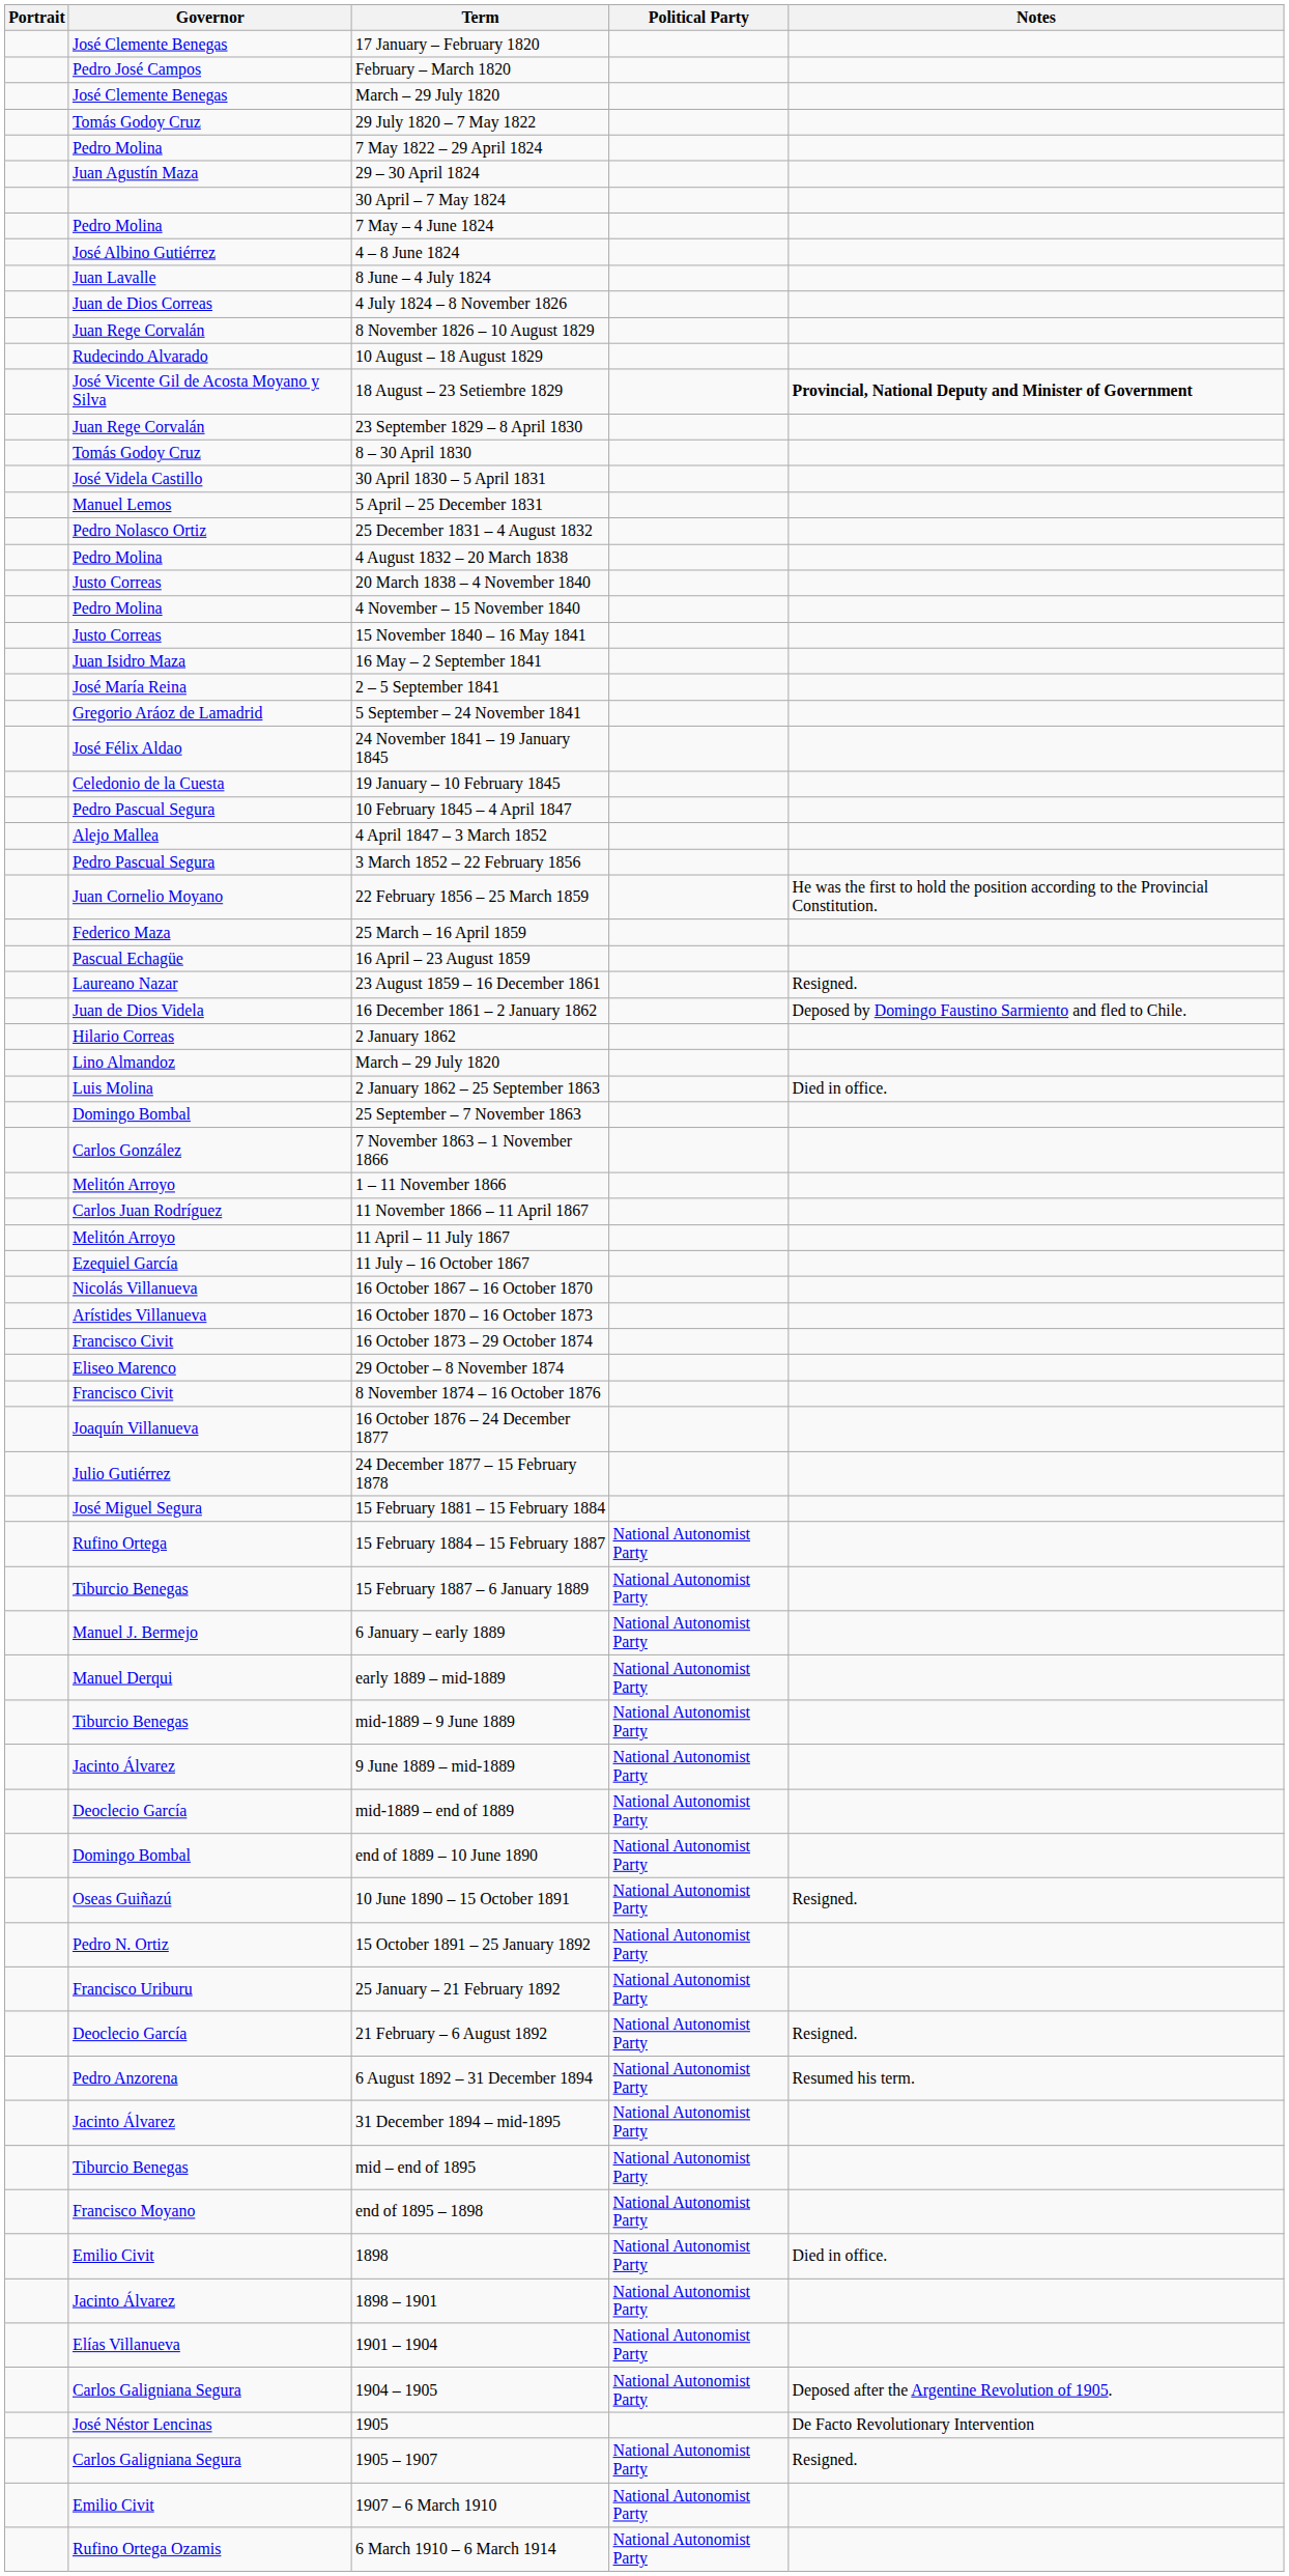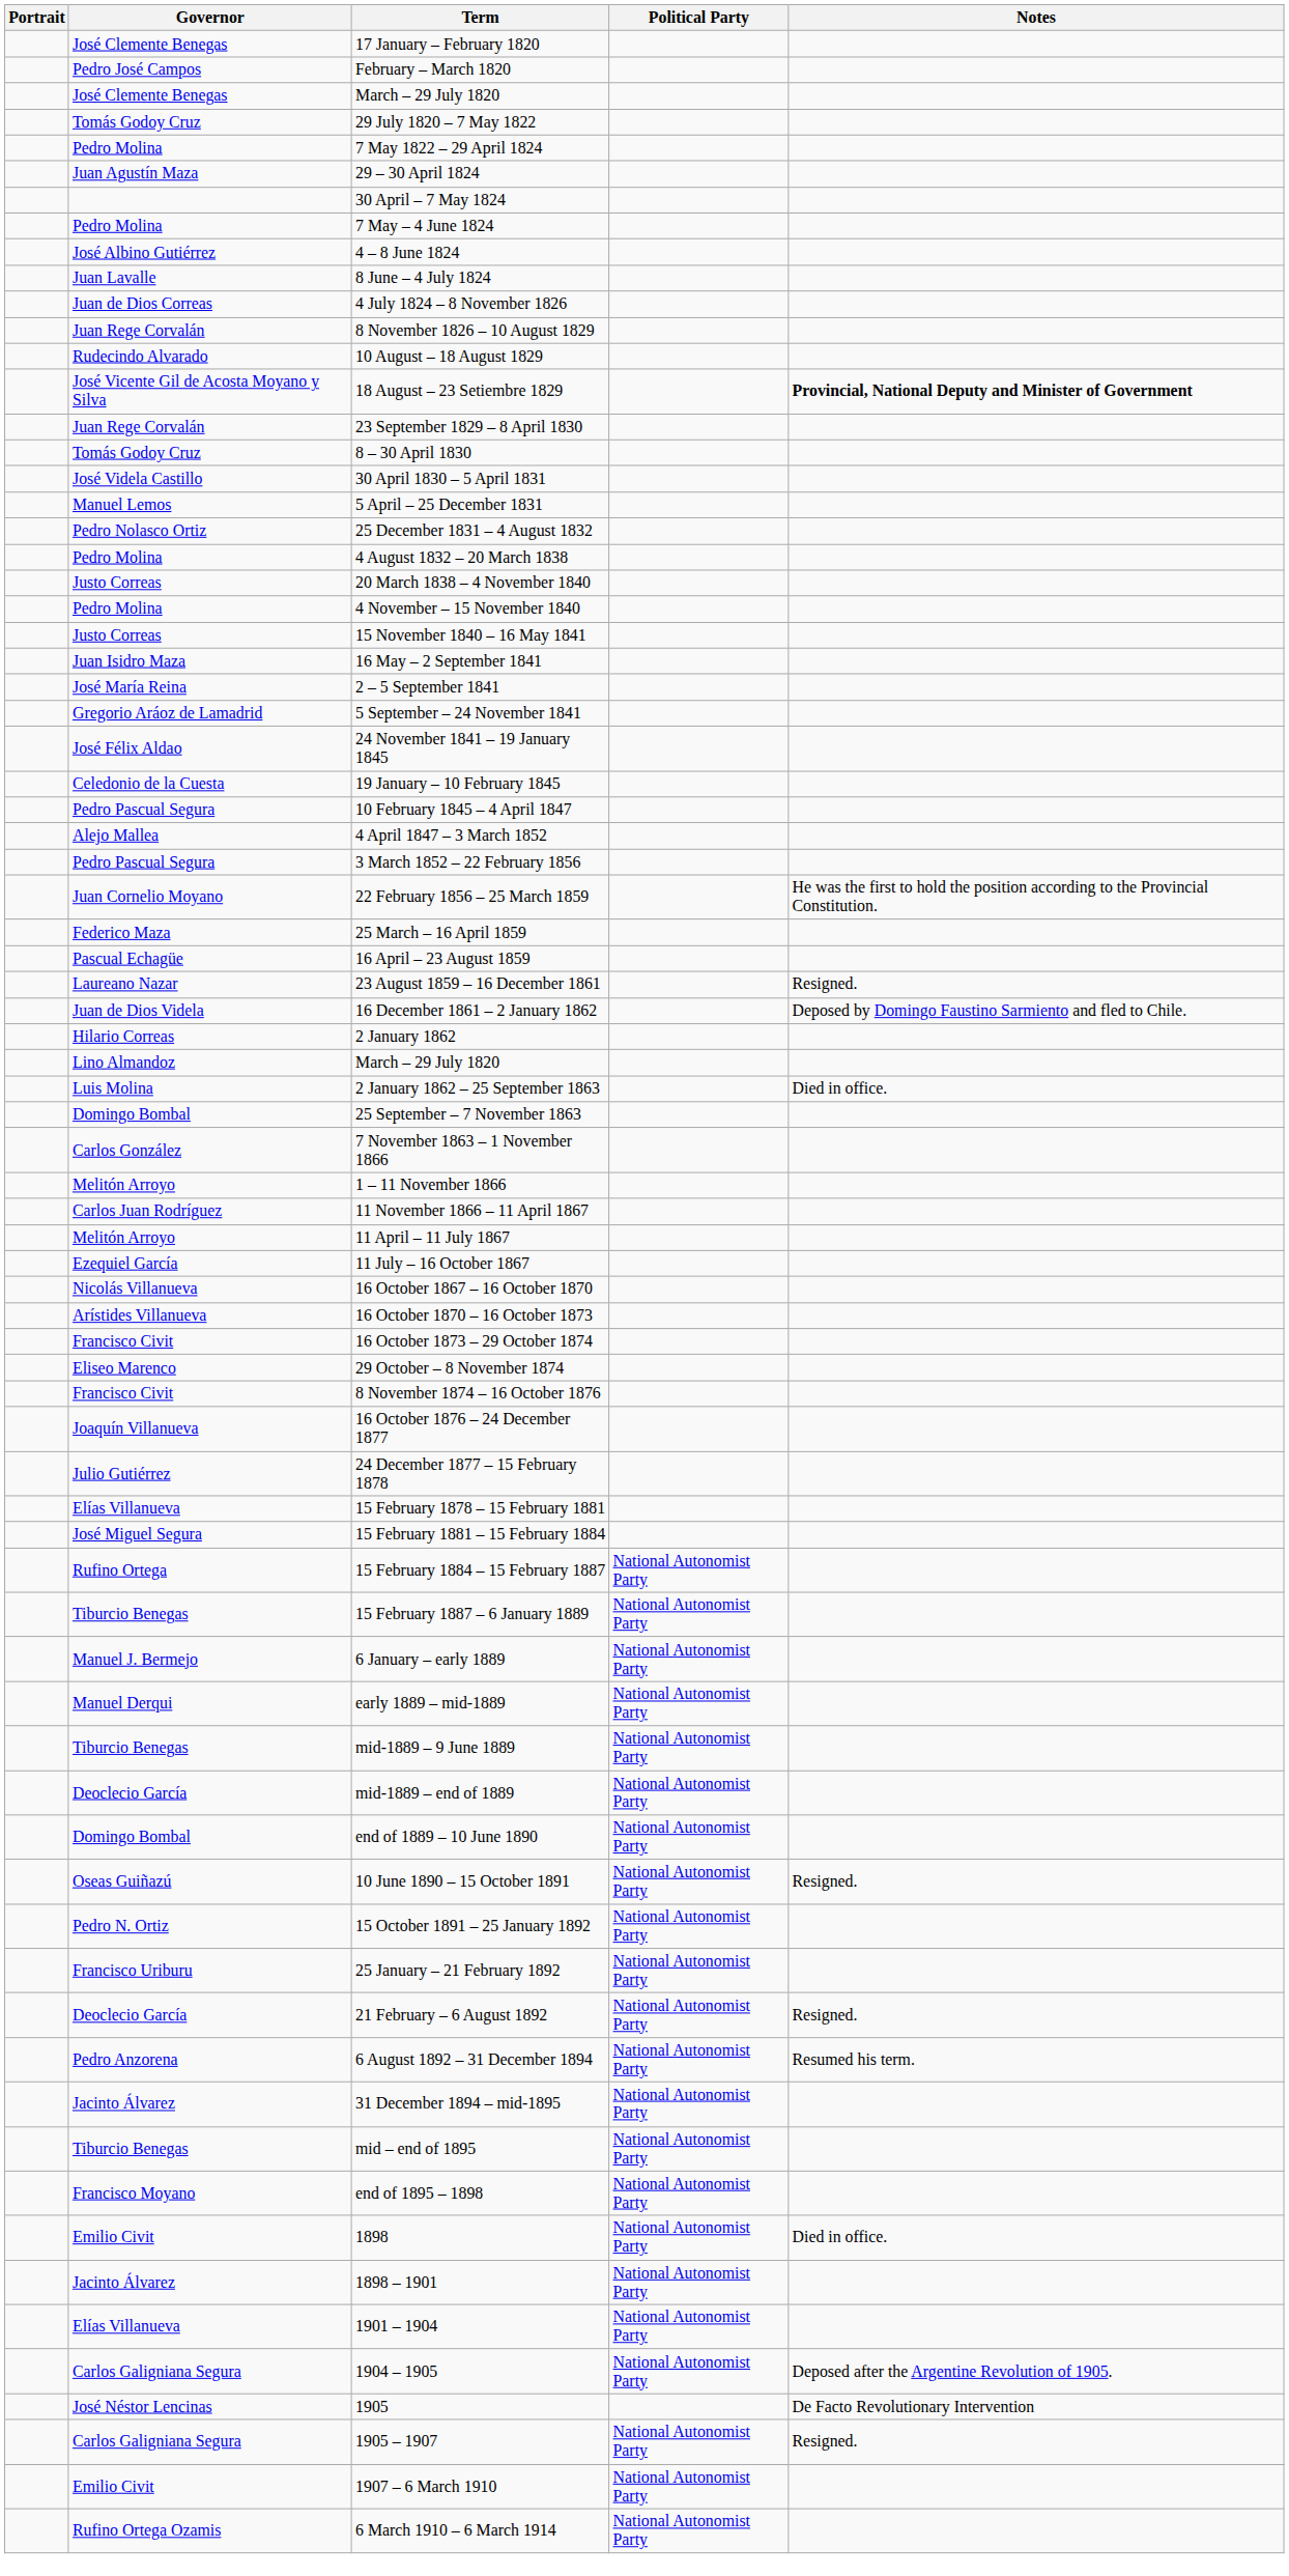 <table class="wikitable">
 <tr>
 <th width="1%">Portrait</th>
 <th>Governor</th>
 <th>Term</th>
 <th>Political Party</th>
 <th>Notes</th>
 </tr>
 <tr>
 <td></td>
 <td><a href='#'>José Clemente Benegas</a></td>
 <td>17 January – February 1820</td>
 <td></td>
 <td></td>
 </tr>
 <tr>
 <td></td>
 <td><a href='#'>Pedro José Campos</a></td>
 <td>February – March 1820</td>
 <td></td>
 <td></td>
 </tr>
 <tr>
 <td></td>
 <td><a href='#'>José Clemente Benegas</a></td>
 <td>March – 29 July 1820</td>
 <td></td>
 <td></td>
 </tr>
 <tr>
 <td></td>
 <td><a href='#'>Tomás Godoy Cruz</a></td>
 <td>29 July 1820 – 7 May 1822</td>
 <td></td>
 <td></td>
 </tr>
 <tr>
 <td></td>
 <td><a href='#'>Pedro Molina</a></td>
 <td>7 May 1822 – 29 April 1824</td>
 <td></td>
 <td></td>
 </tr>
 <tr>
 <td></td>
 <td><a href='#'>Juan Agustín Maza</a></td>
 <td>29 – 30 April 1824</td>
 <td></td>
 <td></td>
 </tr>
 <tr>
 <td></td>
 <td></td>
 <td>30 April – 7 May 1824</td>
 <td></td>
 <td></td>
 </tr>
 <tr>
 <td></td>
 <td><a href='#'>Pedro Molina</a></td>
 <td>7 May – 4 June 1824</td>
 <td></td>
 <td></td>
 </tr>
 <tr>
 <td></td>
 <td><a href='#'>José Albino Gutiérrez</a></td>
 <td>4 – 8 June 1824</td>
 <td></td>
 <td></td>
 </tr>
 <tr>
 <td></td>
 <td><a href='#'>Juan Lavalle</a></td>
 <td>8 June – 4 July 1824</td>
 <td></td>
 <td></td>
 </tr>
 <tr>
 <td></td>
 <td><a href='#'>Juan de Dios Correas</a></td>
 <td>4 July 1824 – 8 November 1826</td>
 <td></td>
 <td></td>
 </tr>
 <tr>
 <td></td>
 <td><a href='#'>Juan Rege Corvalán</a></td>
 <td>8 November 1826 – 10 August 1829</td>
 <td></td>
 <td></td>
 </tr>
 <tr>
 <td></td>
 <td><a href='#'>Rudecindo Alvarado</a></td>
 <td>10 August – 18 August 1829</td>
 <td></td>
 </tr>
 <tr>
 <td></td>
 <td><a href='#'>José Vicente Gil de Acosta Moyano y Silva</a></td>
 <td>18 August – 23 Setiembre 1829</td>
 <td></td>
 <td><strong>Provincial, National Deputy and Minister of Government</strong></td>
 </tr>
 <tr>
 <td></td>
 <td><a href='#'>Juan Rege Corvalán</a></td>
 <td>23 September 1829 – 8 April 1830</td>
 <td></td>
 <td></td>
 </tr>
 <tr>
 <td></td>
 <td><a href='#'>Tomás Godoy Cruz</a></td>
 <td>8 – 30 April 1830</td>
 <td></td>
 <td></td>
 </tr>
 <tr>
 <td></td>
 <td><a href='#'>José Videla Castillo</a></td>
 <td>30 April 1830 – 5 April 1831</td>
 <td></td>
 <td></td>
 </tr>
 <tr>
 <td></td>
 <td><a href='#'>Manuel Lemos</a></td>
 <td>5 April – 25 December 1831</td>
 <td></td>
 <td></td>
 </tr>
 <tr>
 <td></td>
 <td><a href='#'>Pedro Nolasco Ortiz</a></td>
 <td>25 December 1831 – 4 August 1832</td>
 <td></td>
 <td></td>
 </tr>
 <tr>
 <td></td>
 <td><a href='#'>Pedro Molina</a></td>
 <td>4 August 1832 – 20 March 1838</td>
 <td></td>
 <td></td>
 </tr>
 <tr>
 <td></td>
 <td><a href='#'>Justo Correas</a></td>
 <td>20 March 1838 – 4 November 1840</td>
 <td></td>
 <td></td>
 </tr>
 <tr>
 <td></td>
 <td><a href='#'>Pedro Molina</a></td>
 <td>4 November – 15 November 1840</td>
 <td></td>
 <td></td>
 </tr>
 <tr>
 <td></td>
 <td><a href='#'>Justo Correas</a></td>
 <td>15 November 1840 – 16 May 1841</td>
 <td></td>
 <td></td>
 </tr>
 <tr>
 <td></td>
 <td><a href='#'>Juan Isidro Maza</a></td>
 <td>16 May – 2 September 1841</td>
 <td></td>
 <td></td>
 </tr>
 <tr>
 <td></td>
 <td><a href='#'>José María Reina</a></td>
 <td>2 – 5 September 1841</td>
 <td></td>
 <td></td>
 </tr>
 <tr>
 <td></td>
 <td><a href='#'>Gregorio Aráoz de Lamadrid</a></td>
 <td>5 September – 24 November 1841</td>
 <td></td>
 <td></td>
 </tr>
 <tr>
 <td></td>
 <td><a href='#'>José Félix Aldao</a></td>
 <td>24 November 1841 – 19 January 1845</td>
 <td></td>
 <td></td>
 </tr>
 <tr>
 <td></td>
 <td><a href='#'>Celedonio de la Cuesta</a></td>
 <td>19 January – 10 February 1845</td>
 <td></td>
 <td></td>
 </tr>
 <tr>
 <td></td>
 <td><a href='#'>Pedro Pascual Segura</a></td>
 <td>10 February 1845 – 4 April 1847</td>
 <td></td>
 <td></td>
 </tr>
 <tr>
 <td></td>
 <td><a href='#'>Alejo Mallea</a></td>
 <td>4 April 1847 – 3 March 1852</td>
 <td></td>
 <td></td>
 </tr>
 <tr>
 <td></td>
 <td><a href='#'>Pedro Pascual Segura</a></td>
 <td>3 March 1852 – 22 February 1856</td>
 <td></td>
 <td></td>
 </tr>
 <tr>
 <td></td>
 <td><a href='#'>Juan Cornelio Moyano</a></td>
 <td>22 February 1856 – 25 March 1859</td>
 <td></td>
 <td>He was the first to hold the position according to the Provincial Constitution.</td>
 </tr>
 <tr>
 <td></td>
 <td><a href='#'>Federico Maza</a></td>
 <td>25 March – 16 April 1859</td>
 <td></td>
 <td></td>
 </tr>
 <tr>
 <td></td>
 <td><a href='#'>Pascual Echagüe</a></td>
 <td>16 April – 23 August 1859</td>
 <td></td>
 <td></td>
 </tr>
 <tr>
 <td></td>
 <td><a href='#'>Laureano Nazar</a></td>
 <td>23 August 1859 – 16 December 1861</td>
 <td></td>
 <td>Resigned.</td>
 </tr>
 <tr>
 <td></td>
 <td><a href='#'>Juan de Dios Videla</a></td>
 <td>16 December 1861 – 2 January 1862</td>
 <td></td>
 <td>Deposed by <a href='#'>Domingo Faustino Sarmiento</a> and fled to Chile.</td>
 </tr>
 <tr>
 <td></td>
 <td><a href='#'>Hilario Correas</a></td>
 <td>2 January 1862</td>
 <td></td>
 <td></td>
 </tr>
 <tr>
 <td></td>
 <td><a href='#'>Lino Almandoz</a></td>
 <td>March – 29 July 1820</td>
 <td></td>
 <td></td>
 </tr>
 <tr>
 <td></td>
 <td><a href='#'>Luis Molina</a></td>
 <td>2 January 1862 – 25 September 1863</td>
 <td></td>
 <td>Died in office.</td>
 </tr>
 <tr>
 <td></td>
 <td><a href='#'>Domingo Bombal</a></td>
 <td>25 September – 7 November 1863</td>
 <td></td>
 <td></td>
 </tr>
 <tr>
 <td></td>
 <td><a href='#'>Carlos González</a></td>
 <td>7 November 1863 – 1 November 1866</td>
 <td></td>
 <td></td>
 </tr>
 <tr>
 <td></td>
 <td><a href='#'>Melitón Arroyo</a></td>
 <td>1 – 11 November 1866</td>
 <td></td>
 <td></td>
 </tr>
 <tr>
 <td></td>
 <td><a href='#'>Carlos Juan Rodríguez</a></td>
 <td>11 November 1866 – 11 April 1867</td>
 <td></td>
 <td></td>
 </tr>
 <tr>
 <td></td>
 <td><a href='#'>Melitón Arroyo</a></td>
 <td>11 April – 11 July 1867</td>
 <td></td>
 <td></td>
 </tr>
 <tr>
 <td></td>
 <td><a href='#'>Ezequiel García</a></td>
 <td>11 July – 16 October 1867</td>
 <td></td>
 <td></td>
 </tr>
 <tr>
 <td></td>
 <td><a href='#'>Nicolás Villanueva</a></td>
 <td>16 October 1867 – 16 October 1870</td>
 <td></td>
 <td></td>
 </tr>
 <tr>
 <td></td>
 <td><a href='#'>Arístides Villanueva</a></td>
 <td>16 October 1870 – 16 October 1873</td>
 <td></td>
 <td></td>
 </tr>
 <tr>
 <td></td>
 <td><a href='#'>Francisco Civit</a></td>
 <td>16 October 1873 – 29 October 1874</td>
 <td></td>
 <td></td>
 </tr>
 <tr>
 <td></td>
 <td><a href='#'>Eliseo Marenco</a></td>
 <td>29 October – 8 November 1874</td>
 <td></td>
 <td></td>
 </tr>
 <tr>
 <td></td>
 <td><a href='#'>Francisco Civit</a></td>
 <td>8 November 1874 – 16 October 1876</td>
 <td></td>
 <td></td>
 </tr>
 <tr>
 <td></td>
 <td><a href='#'>Joaquín Villanueva</a></td>
 <td>16 October 1876 – 24 December 1877</td>
 <td></td>
 <td></td>
 </tr>
 <tr>
 <td></td>
 <td><a href='#'>Julio Gutiérrez</a></td>
 <td>24 December 1877 – 15 February 1878</td>
 <td></td>
 <td></td>
 </tr>
 <tr>
 <td></td>
+<td><a href='#'>Elías Villanueva</a></td>
+<td>15 February 1878 – 15 February 1881</td>
+<td></td>
+<td></td>
+</tr>
+<tr>
+<td></td>
 <td><a href='#'>José Miguel Segura</a></td>
 <td>15 February 1881 – 15 February 1884</td>
 <td></td>
 <td></td>
 </tr>
 <tr>
 <td></td>
 <td><a href='#'>Rufino Ortega</a></td>
 <td>15 February 1884 – 15 February 1887</td>
 <td><a href='#'>National Autonomist Party</a></td>
 <td></td>
 </tr>
 <tr>
 <td></td>
 <td><a href='#'>Tiburcio Benegas</a></td>
 <td>15 February 1887 – 6 January 1889</td>
 <td><a href='#'>National Autonomist Party</a></td>
 <td></td>
 </tr>
 <tr>
 <td></td>
 <td><a href='#'>Manuel J. Bermejo</a></td>
 <td>6 January – early 1889</td>
 <td><a href='#'>National Autonomist Party</a></td>
 <td></td>
 </tr>
 <tr>
 <td></td>
 <td><a href='#'>Manuel Derqui</a></td>
 <td>early 1889 – mid-1889</td>
 <td><a href='#'>National Autonomist Party</a></td>
 <td></td>
 </tr>
 <tr>
 <td></td>
 <td><a href='#'>Tiburcio Benegas</a></td>
 <td>mid-1889 – 9 June 1889</td>
-<td><a href='#'>National Autonomist Party</a></td>
-<td></td>
-</tr>
-<tr>
-<td></td>
-<td><a href='#'>Jacinto Álvarez</a></td>
-<td>9 June 1889 – mid-1889</td>
 <td><a href='#'>National Autonomist Party</a></td>
 <td></td>
 </tr>
 <tr>
 <td></td>
 <td><a href='#'>Deoclecio García</a></td>
 <td>mid-1889 – end of 1889</td>
 <td><a href='#'>National Autonomist Party</a></td>
 <td></td>
 </tr>
 <tr>
 <td></td>
 <td><a href='#'>Domingo Bombal</a></td>
 <td>end of 1889 – 10 June 1890</td>
 <td><a href='#'>National Autonomist Party</a></td>
 <td></td>
 </tr>
 <tr>
 <td></td>
 <td><a href='#'>Oseas Guiñazú</a></td>
 <td>10 June 1890 – 15 October 1891</td>
 <td><a href='#'>National Autonomist Party</a></td>
 <td>Resigned.</td>
 </tr>
 <tr>
 <td></td>
 <td><a href='#'>Pedro N. Ortiz</a></td>
 <td>15 October 1891 – 25 January 1892</td>
 <td><a href='#'>National Autonomist Party</a></td>
 <td></td>
 </tr>
 <tr>
 <td></td>
 <td><a href='#'>Francisco Uriburu</a></td>
 <td>25 January – 21 February 1892</td>
 <td><a href='#'>National Autonomist Party</a></td>
 <td></td>
 </tr>
 <tr>
 <td></td>
 <td><a href='#'>Deoclecio García</a></td>
 <td>21 February – 6 August 1892</td>
 <td><a href='#'>National Autonomist Party</a></td>
 <td>Resigned.</td>
 </tr>
 <tr>
 <td></td>
 <td><a href='#'>Pedro Anzorena</a></td>
 <td>6 August 1892 – 31 December 1894</td>
 <td><a href='#'>National Autonomist Party</a></td>
 <td>Resumed his term.</td>
 </tr>
 <tr>
 <td></td>
 <td><a href='#'>Jacinto Álvarez</a></td>
 <td>31 December 1894 – mid-1895</td>
 <td><a href='#'>National Autonomist Party</a></td>
 <td></td>
 </tr>
 <tr>
 <td></td>
 <td><a href='#'>Tiburcio Benegas</a></td>
 <td>mid – end of 1895</td>
 <td><a href='#'>National Autonomist Party</a></td>
 <td></td>
 </tr>
 <tr>
 <td></td>
 <td><a href='#'>Francisco Moyano</a></td>
 <td>end of 1895 – 1898</td>
 <td><a href='#'>National Autonomist Party</a></td>
 <td></td>
 </tr>
 <tr>
 <td></td>
 <td><a href='#'>Emilio Civit</a></td>
 <td>1898</td>
 <td><a href='#'>National Autonomist Party</a></td>
 <td>Died in office.</td>
 </tr>
 <tr>
 <td></td>
 <td><a href='#'>Jacinto Álvarez</a></td>
 <td>1898 – 1901</td>
 <td><a href='#'>National Autonomist Party</a></td>
 <td></td>
 </tr>
 <tr>
 <td></td>
 <td><a href='#'>Elías Villanueva</a></td>
 <td>1901 – 1904</td>
 <td><a href='#'>National Autonomist Party</a></td>
 <td></td>
 </tr>
 <tr>
 <td></td>
 <td><a href='#'>Carlos Galigniana Segura</a></td>
 <td>1904 – 1905</td>
 <td><a href='#'>National Autonomist Party</a></td>
 <td>Deposed after the <a href='#'>Argentine Revolution of 1905</a>.</td>
 </tr>
 <tr>
 <td></td>
 <td><a href='#'>José Néstor Lencinas</a></td>
 <td>1905</td>
 <td></td>
 <td>De Facto Revolutionary Intervention</td>
 </tr>
 <tr>
 <td></td>
 <td><a href='#'>Carlos Galigniana Segura</a></td>
 <td>1905 – 1907</td>
 <td><a href='#'>National Autonomist Party</a></td>
 <td>Resigned.</td>
 </tr>
 <tr>
 <td></td>
 <td><a href='#'>Emilio Civit</a></td>
 <td>1907 – 6 March 1910</td>
 <td><a href='#'>National Autonomist Party</a></td>
 <td></td>
 </tr>
 <tr>
 <td></td>
 <td><a href='#'>Rufino Ortega Ozamis</a></td>
 <td>6 March 1910 – 6 March 1914</td>
 <td><a href='#'>National Autonomist Party</a></td>
 <td></td>
 </tr>
 </table>
